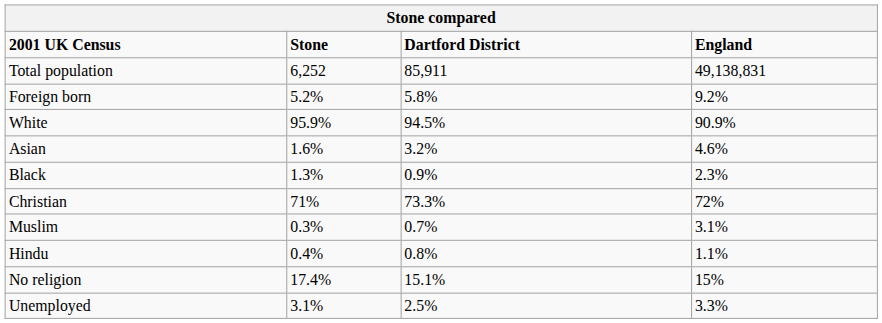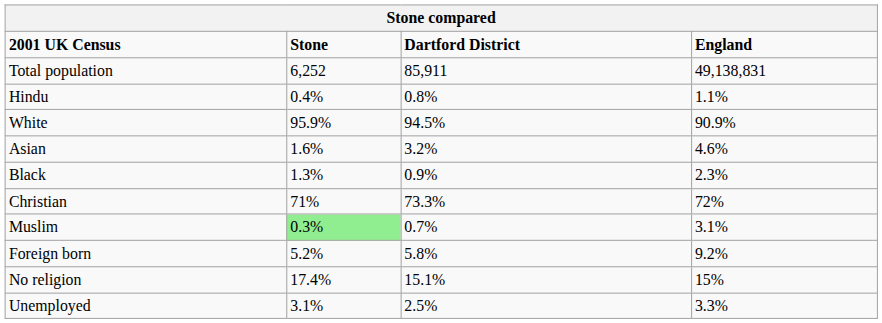 <table class="wikitable" id="toc" style="float: right; margin-left: 2em; width: 40%; font-size: 90%;" cellspacing="3">
 <tr>
 <th colspan="4"><strong>Stone compared</strong></th>
 </tr>
 <tr>
 <td><strong>2001 UK Census</strong></td>
 <td><strong>Stone</strong></td>
 <td><strong>Dartford District</strong></td>
 <td><strong>England</strong></td>
 </tr>
 <tr>
 <td>Total population</td>
 <td>6,252</td>
 <td>85,911</td>
 <td>49,138,831</td>
 </tr>
 <tr>
-<td>Foreign born</td>
-<td>5.2%</td>
-<td>5.8%</td>
-<td>9.2%</td>
+<td>Hindu</td>
+<td>0.4%</td>
+<td>0.8%</td>
+<td>1.1%</td>
 </tr>
 <tr>
 <td>White</td>
 <td>95.9%</td>
 <td>94.5%</td>
 <td>90.9%</td>
 </tr>
 <tr>
 <td>Asian</td>
 <td>1.6%</td>
 <td>3.2%</td>
 <td>4.6%</td>
 </tr>
 <tr>
 <td>Black</td>
 <td>1.3%</td>
 <td>0.9%</td>
 <td>2.3%</td>
 </tr>
 <tr>
 <td>Christian</td>
 <td>71%</td>
 <td>73.3%</td>
 <td>72%</td>
 </tr>
 <tr>
 <td>Muslim</td>
-<td>0.3%</td>
+<td style="background: lightgreen;">0.3%</td>
 <td>0.7%</td>
 <td>3.1%</td>
 </tr>
 <tr>
-<td>Hindu</td>
-<td>0.4%</td>
-<td>0.8%</td>
-<td>1.1%</td>
+<td>Foreign born</td>
+<td>5.2%</td>
+<td>5.8%</td>
+<td>9.2%</td>
 </tr>
 <tr>
 <td>No religion</td>
 <td>17.4%</td>
 <td>15.1%</td>
 <td>15%</td>
 </tr>
 <tr>
 <td>Unemployed</td>
 <td>3.1%</td>
 <td>2.5%</td>
 <td>3.3%</td>
 </tr>
 </table>
